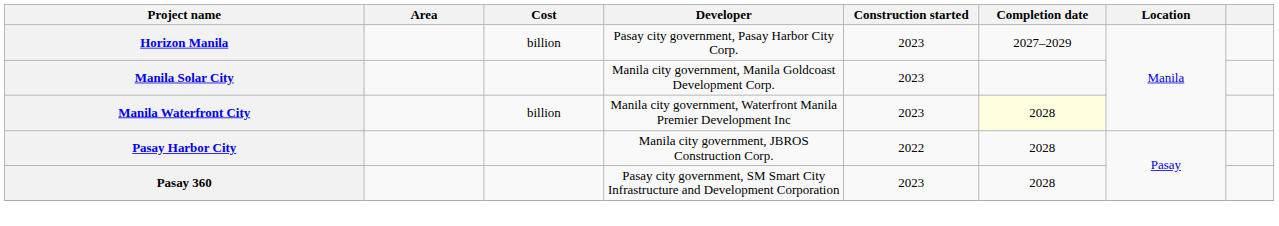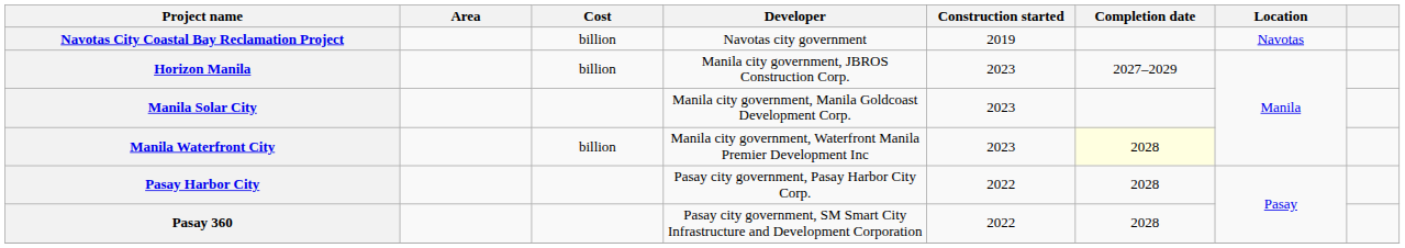 <table class="wikitable plainrowheaders" style="text-align:center; width:99%;">
 <tr>
 <th scope="col" style="width:15%;">Project name</th>
 <th scope="col" style="width:5%;">Area</th>
 <th scope="col" style="width:5%;">Cost</th>
 <th scope="col" style="width:10%;">Developer</th>
 <th scope="col" style="width:5%;">Construction started</th>
 <th scope="col" style="width:5%;">Completion date</th>
 <th scope="col" style="width:5%;">Location</th>
 <th scope="col" style="width:2%;"></th>
 </tr>
 <tr>
+<th><a href='#'>Navotas City Coastal Bay Reclamation Project</a></th>
+<td></td>
+<td class="nowrap"> billion</td>
+<td>Navotas city government</td>
+<td>2019</td>
+<td></td>
+<td><a href='#'>Navotas</a></td>
+<td></td>
+</tr>
+<tr>
 <th><a href='#'>Horizon Manila</a></th>
 <td></td>
 <td class="nowrap"> billion</td>
-<td>Pasay city government, Pasay Harbor City Corp.</td>
+<td>Manila city government, JBROS Construction Corp.</td>
 <td>2023</td>
 <td>2027–2029</td>
 <td rowspan="3"><a href='#'>Manila</a></td>
 <td></td>
 </tr>
 <tr>
 <th><a href='#'>Manila Solar City</a></th>
 <td></td>
 <td></td>
 <td>Manila city government, Manila Goldcoast Development Corp.</td>
 <td>2023</td>
 <td></td>
 <td></td>
 </tr>
 <tr>
 <th><a href='#'>Manila Waterfront City</a></th>
 <td></td>
 <td class="nowrap"> billion</td>
 <td>Manila city government, Waterfront Manila Premier Development Inc</td>
 <td>2023</td>
 <td style="background: lightyellow;">2028</td>
 <td></td>
 </tr>
 <tr>
 <th><a href='#'>Pasay Harbor City</a></th>
 <td></td>
 <td></td>
-<td>Manila city government, JBROS Construction Corp.</td>
+<td>Pasay city government, Pasay Harbor City Corp.</td>
 <td>2022</td>
 <td>2028</td>
 <td rowspan="2"><a href='#'>Pasay</a></td>
 <td></td>
 </tr>
 <tr>
 <th>Pasay 360</th>
 <td></td>
 <td></td>
 <td>Pasay city government, SM Smart City Infrastructure and Development Corporation</td>
-<td>2023</td>
+<td>2022</td>
 <td>2028</td>
 <td></td>
 </tr>
 <tr>
 </tr>
 </table>
